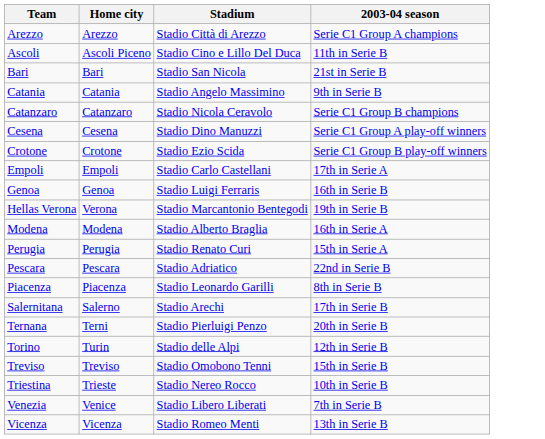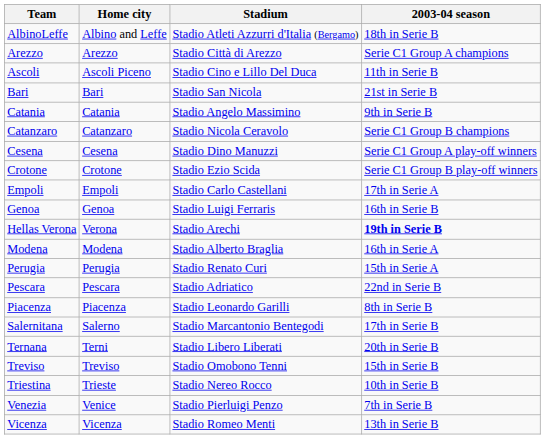 <table class="wikitable sortable">
 <tr>
 <th>Team</th>
 <th>Home city</th>
 <th>Stadium</th>
 <th>2003-04 season</th>
+</tr>
+<tr>
+<td><a href='#'>AlbinoLeffe</a></td>
+<td><a href='#'>Albino</a> and <a href='#'>Leffe</a></td>
+<td><a href='#'>Stadio Atleti Azzurri d'Italia</a> <small>(<a href='#'>Bergamo</a>)</small></td>
+<td><a href='#'>18th in Serie B</a></td>
 </tr>
 <tr>
 <td><a href='#'>Arezzo</a></td>
 <td><a href='#'>Arezzo</a></td>
 <td><a href='#'>Stadio Città di Arezzo</a></td>
 <td><a href='#'>Serie C1 Group A champions</a></td>
 </tr>
 <tr>
 <td><a href='#'>Ascoli</a></td>
 <td><a href='#'>Ascoli Piceno</a></td>
 <td><a href='#'>Stadio Cino e Lillo Del Duca</a></td>
 <td><a href='#'>11th in Serie B</a></td>
 </tr>
 <tr>
 <td><a href='#'>Bari</a></td>
 <td><a href='#'>Bari</a></td>
 <td><a href='#'>Stadio San Nicola</a></td>
 <td><a href='#'>21st in Serie B</a></td>
 </tr>
 <tr>
 <td><a href='#'>Catania</a></td>
 <td><a href='#'>Catania</a></td>
 <td><a href='#'>Stadio Angelo Massimino</a></td>
 <td><a href='#'>9th in Serie B</a></td>
 </tr>
 <tr>
 <td><a href='#'>Catanzaro</a></td>
 <td><a href='#'>Catanzaro</a></td>
 <td><a href='#'>Stadio Nicola Ceravolo</a></td>
 <td><a href='#'>Serie C1 Group B champions</a></td>
 </tr>
 <tr>
 <td><a href='#'>Cesena</a></td>
 <td><a href='#'>Cesena</a></td>
 <td><a href='#'>Stadio Dino Manuzzi</a></td>
 <td><a href='#'>Serie C1 Group A play-off winners</a></td>
 </tr>
 <tr>
 <td><a href='#'>Crotone</a></td>
 <td><a href='#'>Crotone</a></td>
 <td><a href='#'>Stadio Ezio Scida</a></td>
 <td><a href='#'>Serie C1 Group B play-off winners</a></td>
 </tr>
 <tr>
 <td><a href='#'>Empoli</a></td>
 <td><a href='#'>Empoli</a></td>
 <td><a href='#'>Stadio Carlo Castellani</a></td>
 <td><a href='#'>17th in Serie A</a></td>
 </tr>
 <tr>
 <td><a href='#'>Genoa</a></td>
 <td><a href='#'>Genoa</a></td>
 <td><a href='#'>Stadio Luigi Ferraris</a></td>
 <td><a href='#'>16th in Serie B</a></td>
 </tr>
 <tr>
 <td><a href='#'>Hellas Verona</a></td>
 <td><a href='#'>Verona</a></td>
-<td><a href='#'>Stadio Marcantonio Bentegodi</a></td>
-<td><a href='#'>19th in Serie B</a></td>
+<td><a href='#'>Stadio Arechi</a></td>
+<td><strong><a href='#'>19th in Serie B</a></strong></td>
 </tr>
 <tr>
 <td><a href='#'>Modena</a></td>
 <td><a href='#'>Modena</a></td>
 <td><a href='#'>Stadio Alberto Braglia</a></td>
 <td><a href='#'>16th in Serie A</a></td>
 </tr>
 <tr>
 <td><a href='#'>Perugia</a></td>
 <td><a href='#'>Perugia</a></td>
 <td><a href='#'>Stadio Renato Curi</a></td>
 <td><a href='#'>15th in Serie A</a></td>
 </tr>
 <tr>
 <td><a href='#'>Pescara</a></td>
 <td><a href='#'>Pescara</a></td>
 <td><a href='#'>Stadio Adriatico</a></td>
 <td><a href='#'>22nd in Serie B</a></td>
 </tr>
 <tr>
 <td><a href='#'>Piacenza</a></td>
 <td><a href='#'>Piacenza</a></td>
 <td><a href='#'>Stadio Leonardo Garilli</a></td>
 <td><a href='#'>8th in Serie B</a></td>
 </tr>
 <tr>
 <td><a href='#'>Salernitana</a></td>
 <td><a href='#'>Salerno</a></td>
-<td><a href='#'>Stadio Arechi</a></td>
+<td><a href='#'>Stadio Marcantonio Bentegodi</a></td>
 <td><a href='#'>17th in Serie B</a></td>
 </tr>
 <tr>
 <td><a href='#'>Ternana</a></td>
 <td><a href='#'>Terni</a></td>
-<td><a href='#'>Stadio Pierluigi Penzo</a></td>
+<td><a href='#'>Stadio Libero Liberati</a></td>
 <td><a href='#'>20th in Serie B</a></td>
-</tr>
-<tr>
-<td><a href='#'>Torino</a></td>
-<td><a href='#'>Turin</a></td>
-<td><a href='#'>Stadio delle Alpi</a></td>
-<td><a href='#'>12th in Serie B</a></td>
 </tr>
 <tr>
 <td><a href='#'>Treviso</a></td>
 <td><a href='#'>Treviso</a></td>
 <td><a href='#'>Stadio Omobono Tenni</a></td>
 <td><a href='#'>15th in Serie B</a></td>
 </tr>
 <tr>
 <td><a href='#'>Triestina</a></td>
 <td><a href='#'>Trieste</a></td>
 <td><a href='#'>Stadio Nereo Rocco</a></td>
 <td><a href='#'>10th in Serie B</a></td>
 </tr>
 <tr>
 <td><a href='#'>Venezia</a></td>
 <td><a href='#'>Venice</a></td>
-<td><a href='#'>Stadio Libero Liberati</a></td>
+<td><a href='#'>Stadio Pierluigi Penzo</a></td>
 <td><a href='#'>7th in Serie B</a></td>
 </tr>
 <tr>
 <td><a href='#'>Vicenza</a></td>
 <td><a href='#'>Vicenza</a></td>
 <td><a href='#'>Stadio Romeo Menti</a></td>
 <td><a href='#'>13th in Serie B</a></td>
 </tr>
 </table>
